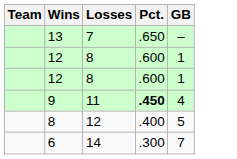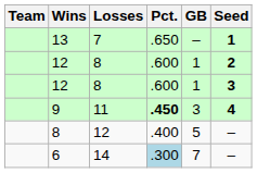 <table class="wikitable">
 <tr>
 <th>Team</th>
 <th>Wins</th>
 <th>Losses</th>
 <th>Pct.</th>
 <th>GB</th>
+<th>Seed</th>
 </tr>
 <tr bgcolor="#ccffcc">
 <td></td>
 <td>13</td>
 <td>7</td>
 <td>.650</td>
 <td style="text-align: center;">–</td>
+<td style="text-align: center;"><strong>1</strong></td>
 </tr>
 <tr bgcolor="#ccffcc">
 <td></td>
 <td>12</td>
 <td>8</td>
 <td>.600</td>
 <td style="text-align: center;">1</td>
+<td style="text-align: center;"><strong>2</strong></td>
 </tr>
 <tr bgcolor="#ccffcc">
 <td></td>
 <td>12</td>
 <td>8</td>
 <td>.600</td>
 <td style="text-align: center;">1</td>
+<td style="text-align: center;"><strong>3</strong></td>
 </tr>
 <tr bgcolor="#ccffcc">
 <td></td>
 <td>9</td>
 <td>11</td>
 <td><strong>.450</strong></td>
-<td style="text-align: center;">4</td>
+<td style="text-align: center;">3</td>
+<td style="text-align: center;"><strong>4</strong></td>
 </tr>
 <tr>
 <td></td>
 <td>8</td>
 <td>12</td>
 <td>.400</td>
 <td style="text-align: center;">5</td>
+<td style="text-align: center;">–</td>
 </tr>
 <tr>
 <td></td>
 <td>6</td>
 <td>14</td>
-<td>.300</td>
+<td style="background: lightblue;">.300</td>
 <td style="text-align: center;">7</td>
+<td style="text-align: center;">–</td>
 </tr>
 </table>
